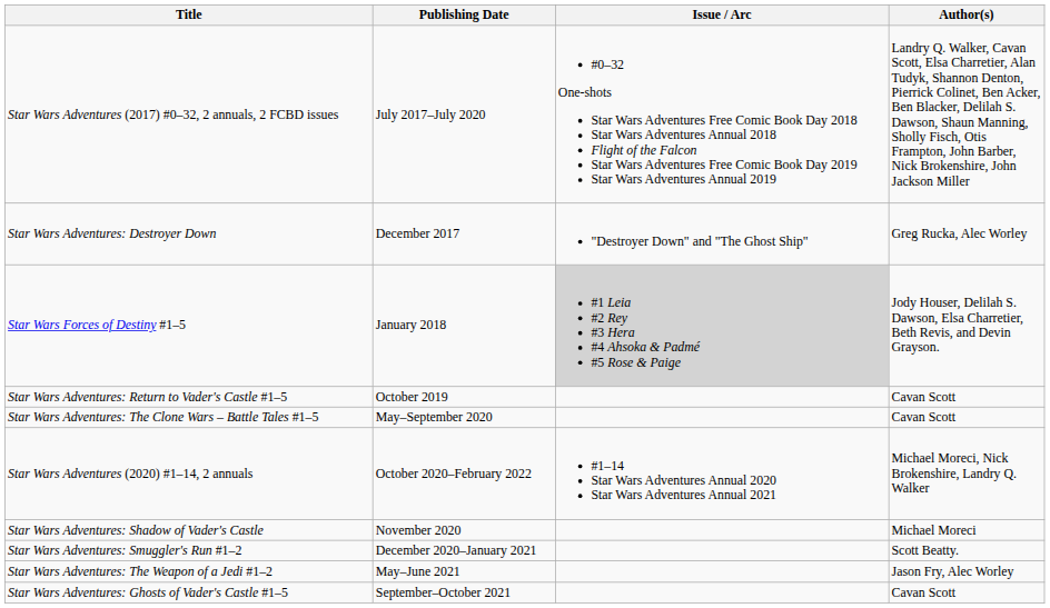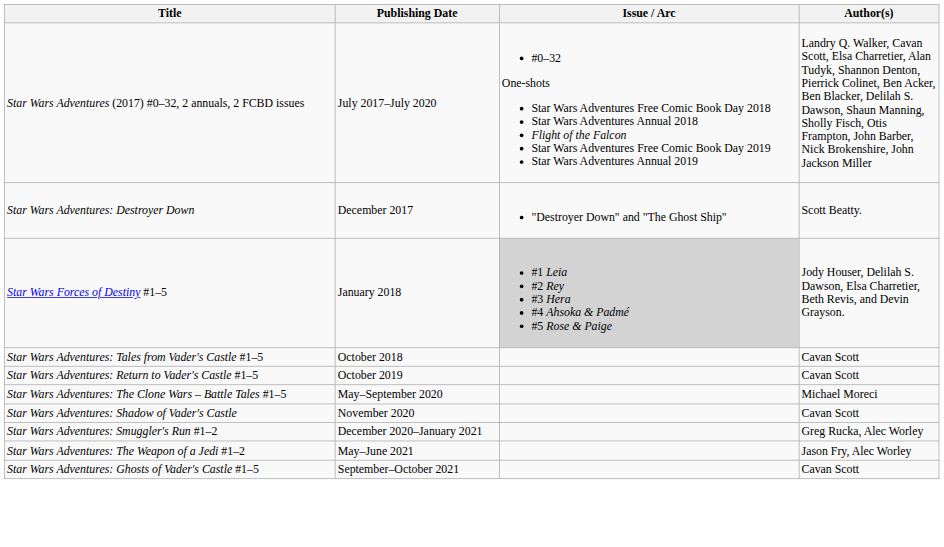 <table class="wikitable" width="100%">
 <tr>
 <th>Title</th>
 <th>Publishing Date</th>
 <th>Issue / Arc</th>
 <th width=15%>Author(s)</th>
 </tr>
 <tr>
 <td><em>Star Wars Adventures</em> (2017) #0–32, 2 annuals, 2 FCBD issues</td>
 <td>July 2017–July 2020</td>
 <td><br><ul><li>#0–32</li></ul>One-shots<ul><li>Star Wars Adventures Free Comic Book Day 2018</li><li>Star Wars Adventures Annual 2018</li><li><em>Flight of the Falcon</em></li><li>Star Wars Adventures Free Comic Book Day 2019</li><li>Star Wars Adventures Annual 2019</li></ul></td>
 <td>Landry Q. Walker, Cavan Scott, Elsa Charretier, Alan Tudyk, Shannon Denton, Pierrick Colinet, Ben Acker, Ben Blacker, Delilah S. Dawson, Shaun Manning, Sholly Fisch, Otis Frampton, John Barber, Nick Brokenshire, John Jackson Miller</td>
 </tr>
 <tr>
 <td><em>Star Wars Adventures: Destroyer Down</em></td>
 <td>December 2017</td>
 <td><br><ul><li>"Destroyer Down" and "The Ghost Ship"</li></ul></td>
-<td>Greg Rucka, Alec Worley</td>
+<td>Scott Beatty.</td>
 </tr>
 <tr>
 <td><em><a href='#'>Star Wars Forces of Destiny</a></em> #1–5</td>
 <td>January 2018</td>
 <td style="background: lightgrey;"><br><ul><li>#1 <em>Leia</em></li><li>#2 <em>Rey</em></li><li>#3 <em>Hera</em></li><li>#4 <em>Ahsoka & Padmé</em></li><li>#5 <em>Rose & Paige</em></li></ul></td>
 <td>Jody Houser, Delilah S. Dawson, Elsa Charretier, Beth Revis, and Devin Grayson.</td>
+</tr>
+<tr>
+<td><em>Star Wars Adventures: Tales from Vader's Castle</em> #1–5</td>
+<td>October 2018</td>
+<td></td>
+<td>Cavan Scott</td>
 </tr>
 <tr>
 <td><em>Star Wars Adventures: Return to Vader's Castle</em> #1–5</td>
 <td>October 2019</td>
 <td></td>
 <td>Cavan Scott</td>
 </tr>
 <tr>
 <td><em>Star Wars Adventures: The Clone Wars – Battle Tales</em> #1–5</td>
 <td>May–September 2020</td>
 <td></td>
-<td>Cavan Scott</td>
-</tr>
-<tr>
-<td><em>Star Wars Adventures</em> (2020) #1–14, 2 annuals</td>
-<td>October 2020–February 2022</td>
-<td><br><ul><li>#1–14</li><li>Star Wars Adventures Annual 2020</li><li>Star Wars Adventures Annual 2021</li></ul></td>
-<td>Michael Moreci, Nick Brokenshire, Landry Q. Walker</td>
+<td>Michael Moreci</td>
 </tr>
 <tr>
 <td><em>Star Wars Adventures: Shadow of Vader's Castle</em></td>
 <td>November 2020</td>
 <td></td>
-<td>Michael Moreci</td>
+<td>Cavan Scott</td>
 </tr>
 <tr>
 <td><em>Star Wars Adventures: Smuggler's Run</em> #1–2</td>
 <td>December 2020–January 2021</td>
 <td></td>
-<td>Scott Beatty.</td>
+<td>Greg Rucka, Alec Worley</td>
 </tr>
 <tr>
 <td><em>Star Wars Adventures: The Weapon of a Jedi</em> #1–2</td>
 <td>May–June 2021</td>
 <td></td>
 <td>Jason Fry, Alec Worley</td>
 </tr>
 <tr>
 <td><em>Star Wars Adventures: Ghosts of Vader's Castle</em> #1–5</td>
 <td>September–October 2021</td>
 <td></td>
 <td>Cavan Scott</td>
 </tr>
 </table>
